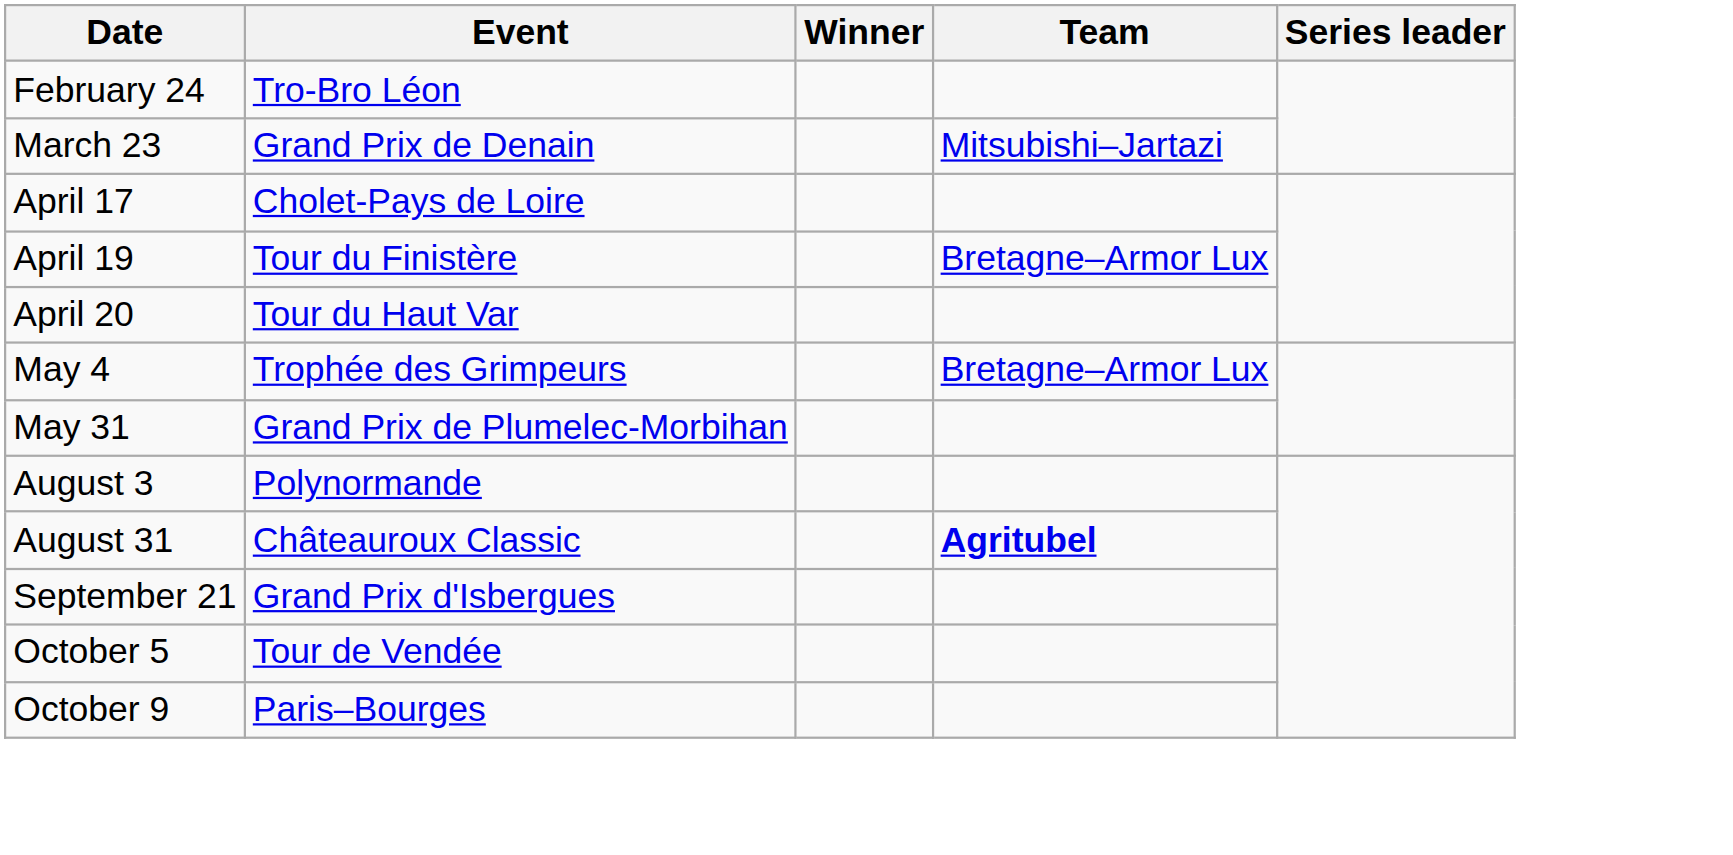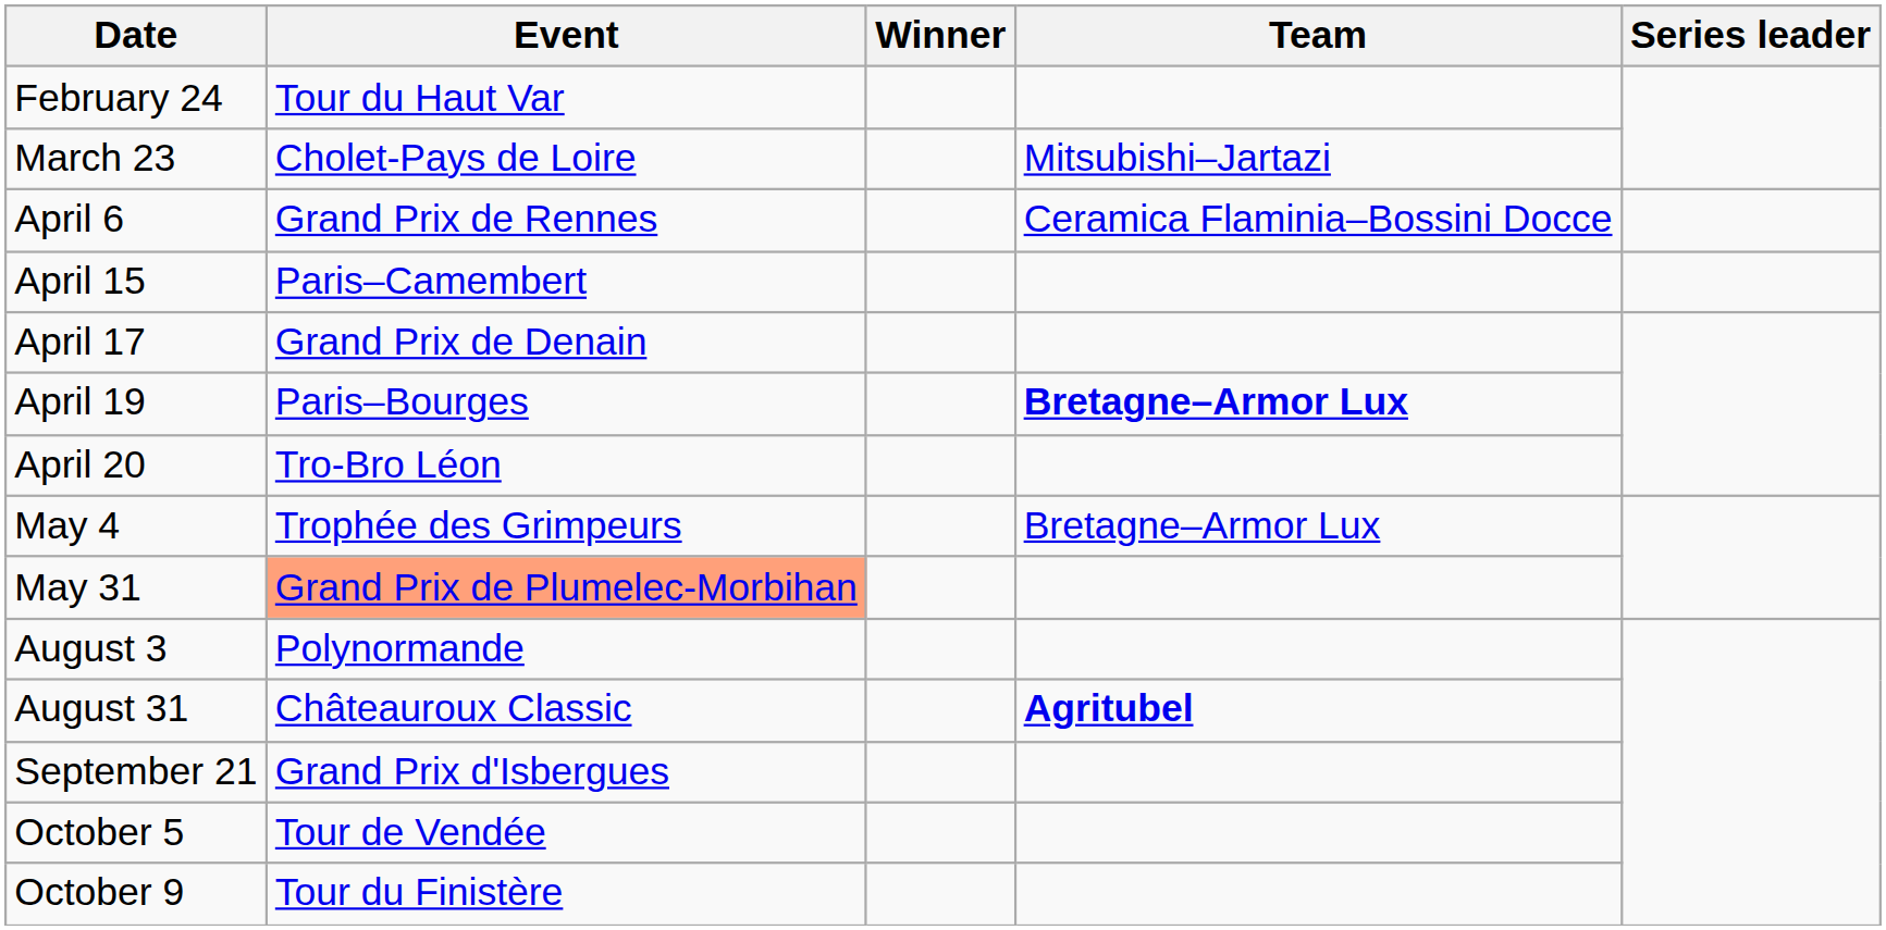 <table class="wikitable">
 <tr>
 <th>Date</th>
 <th>Event</th>
 <th>Winner</th>
 <th>Team</th>
 <th>Series leader</th>
 </tr>
 <tr>
 <td>February 24</td>
-<td><a href='#'>Tro-Bro Léon</a></td>
+<td><a href='#'>Tour du Haut Var</a></td>
 <td></td>
 <td></td>
 <td rowspan="2"></td>
 </tr>
 <tr>
 <td>March 23</td>
-<td><a href='#'>Grand Prix de Denain</a></td>
+<td><a href='#'>Cholet-Pays de Loire</a></td>
 <td></td>
 <td><a href='#'>Mitsubishi–Jartazi</a></td>
 </tr>
 <tr>
+<td>April 6</td>
+<td><a href='#'>Grand Prix de Rennes</a></td>
+<td></td>
+<td><a href='#'>Ceramica Flaminia–Bossini Docce</a></td>
+<td></td>
+</tr>
+<tr>
+<td>April 15</td>
+<td><a href='#'>Paris–Camembert</a></td>
+<td></td>
+<td></td>
+<td></td>
+</tr>
+<tr>
 <td>April 17</td>
-<td><a href='#'>Cholet-Pays de Loire</a></td>
+<td><a href='#'>Grand Prix de Denain</a></td>
 <td></td>
 <td></td>
 <td rowspan="3"></td>
 </tr>
 <tr>
 <td>April 19</td>
-<td><a href='#'>Tour du Finistère</a></td>
+<td><a href='#'>Paris–Bourges</a></td>
 <td></td>
-<td><a href='#'>Bretagne–Armor Lux</a></td>
+<td><strong><a href='#'>Bretagne–Armor Lux</a></strong></td>
 </tr>
 <tr>
 <td>April 20</td>
-<td><a href='#'>Tour du Haut Var</a></td>
+<td><a href='#'>Tro-Bro Léon</a></td>
 <td></td>
 <td></td>
 </tr>
 <tr>
 <td>May 4</td>
 <td><a href='#'>Trophée des Grimpeurs</a></td>
 <td></td>
 <td><a href='#'>Bretagne–Armor Lux</a></td>
 <td rowspan="2"></td>
 </tr>
 <tr>
 <td>May 31</td>
-<td><a href='#'>Grand Prix de Plumelec-Morbihan</a></td>
+<td style="background: lightsalmon;"><a href='#'>Grand Prix de Plumelec-Morbihan</a></td>
 <td></td>
 <td></td>
 </tr>
 <tr>
 <td>August 3</td>
 <td><a href='#'>Polynormande</a></td>
 <td></td>
 <td></td>
 <td rowspan="5"></td>
 </tr>
 <tr>
 <td>August 31</td>
 <td><a href='#'>Châteauroux Classic</a></td>
 <td></td>
 <td><strong><a href='#'>Agritubel</a></strong></td>
 </tr>
 <tr>
 <td>September 21</td>
 <td><a href='#'>Grand Prix d'Isbergues</a></td>
 <td></td>
 <td></td>
 </tr>
 <tr>
 <td>October 5</td>
 <td><a href='#'>Tour de Vendée</a></td>
 <td></td>
 <td></td>
 </tr>
 <tr>
 <td>October 9</td>
-<td><a href='#'>Paris–Bourges</a></td>
+<td><a href='#'>Tour du Finistère</a></td>
 <td></td>
 <td></td>
 </tr>
 </table>
